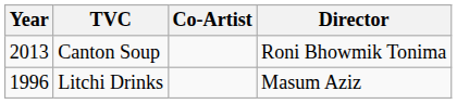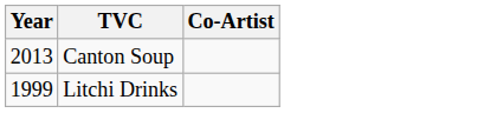 <table class="wikitable">
 <tr>
 <th>Year</th>
 <th>TVC</th>
 <th>Co-Artist</th>
-<th>Director</th>
 </tr>
 <tr>
 <td>2013</td>
 <td>Canton Soup</td>
 <td></td>
-<td>Roni Bhowmik Tonima</td>
 </tr>
 <tr>
-<td>1996</td>
+<td>1999</td>
 <td>Litchi Drinks</td>
 <td></td>
-<td>Masum Aziz</td>
 </tr>
 </table>
